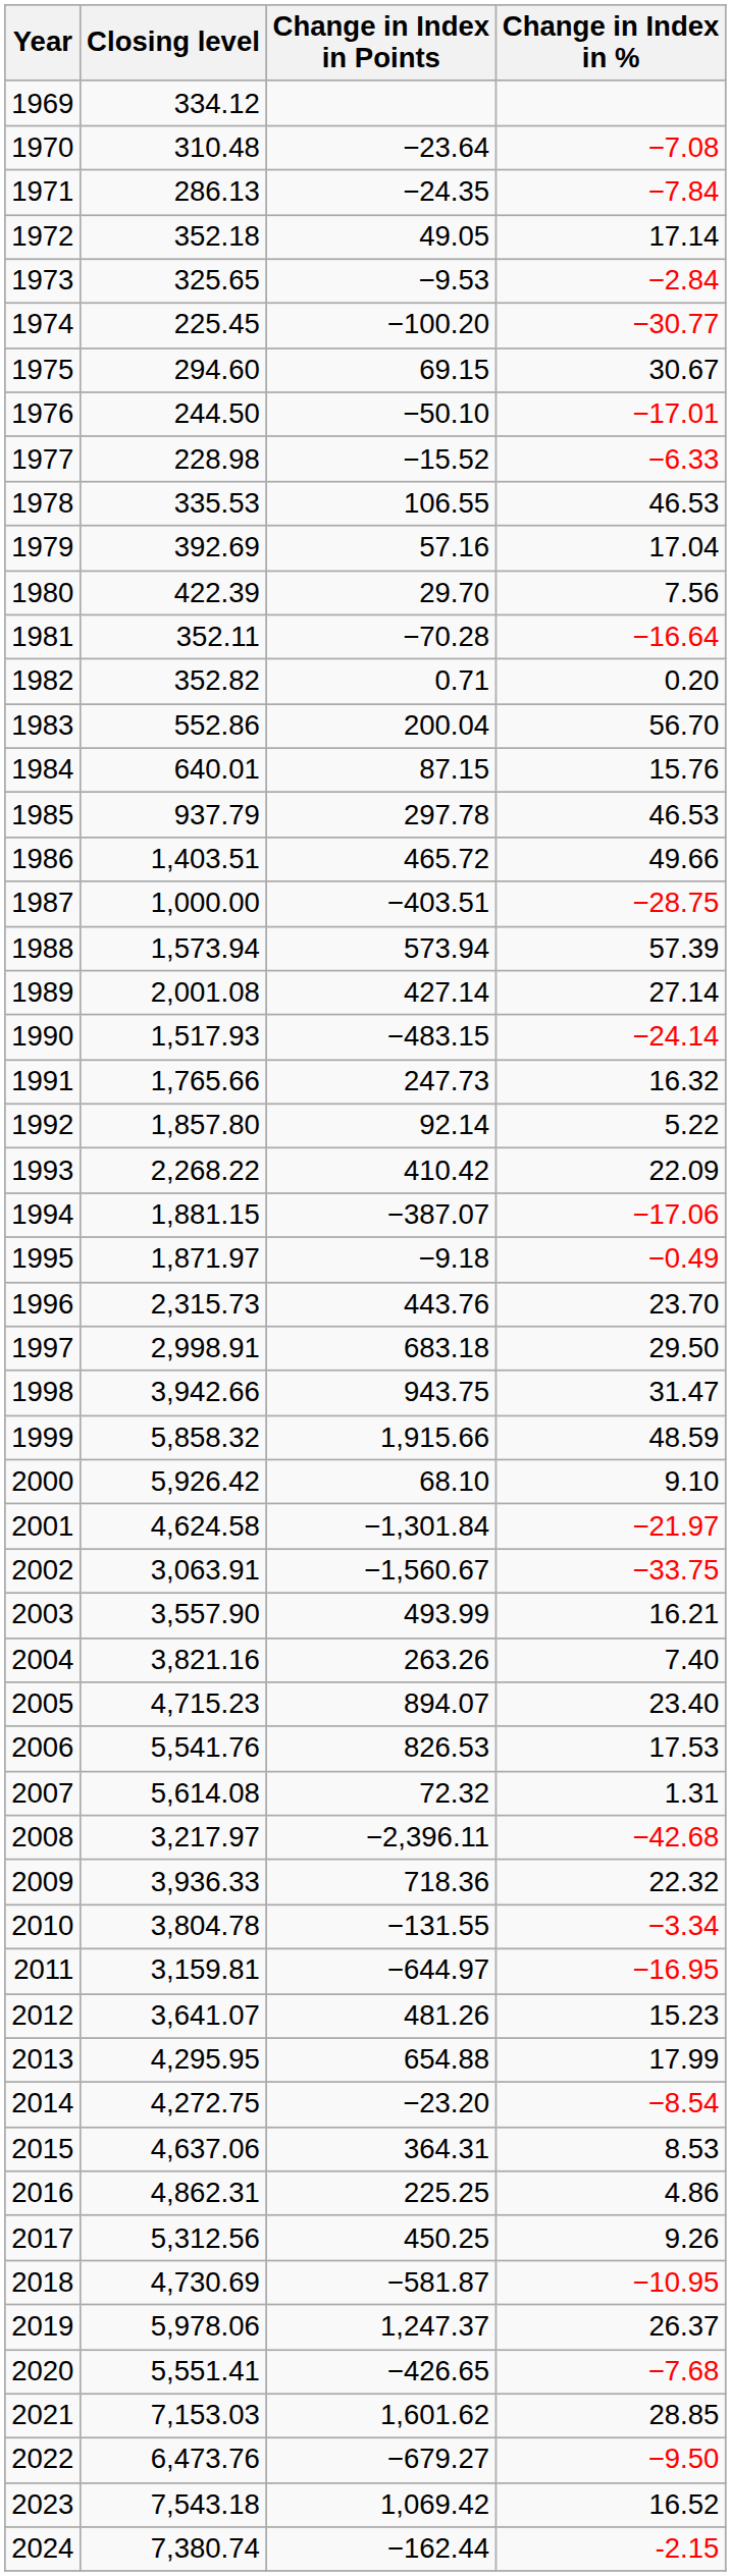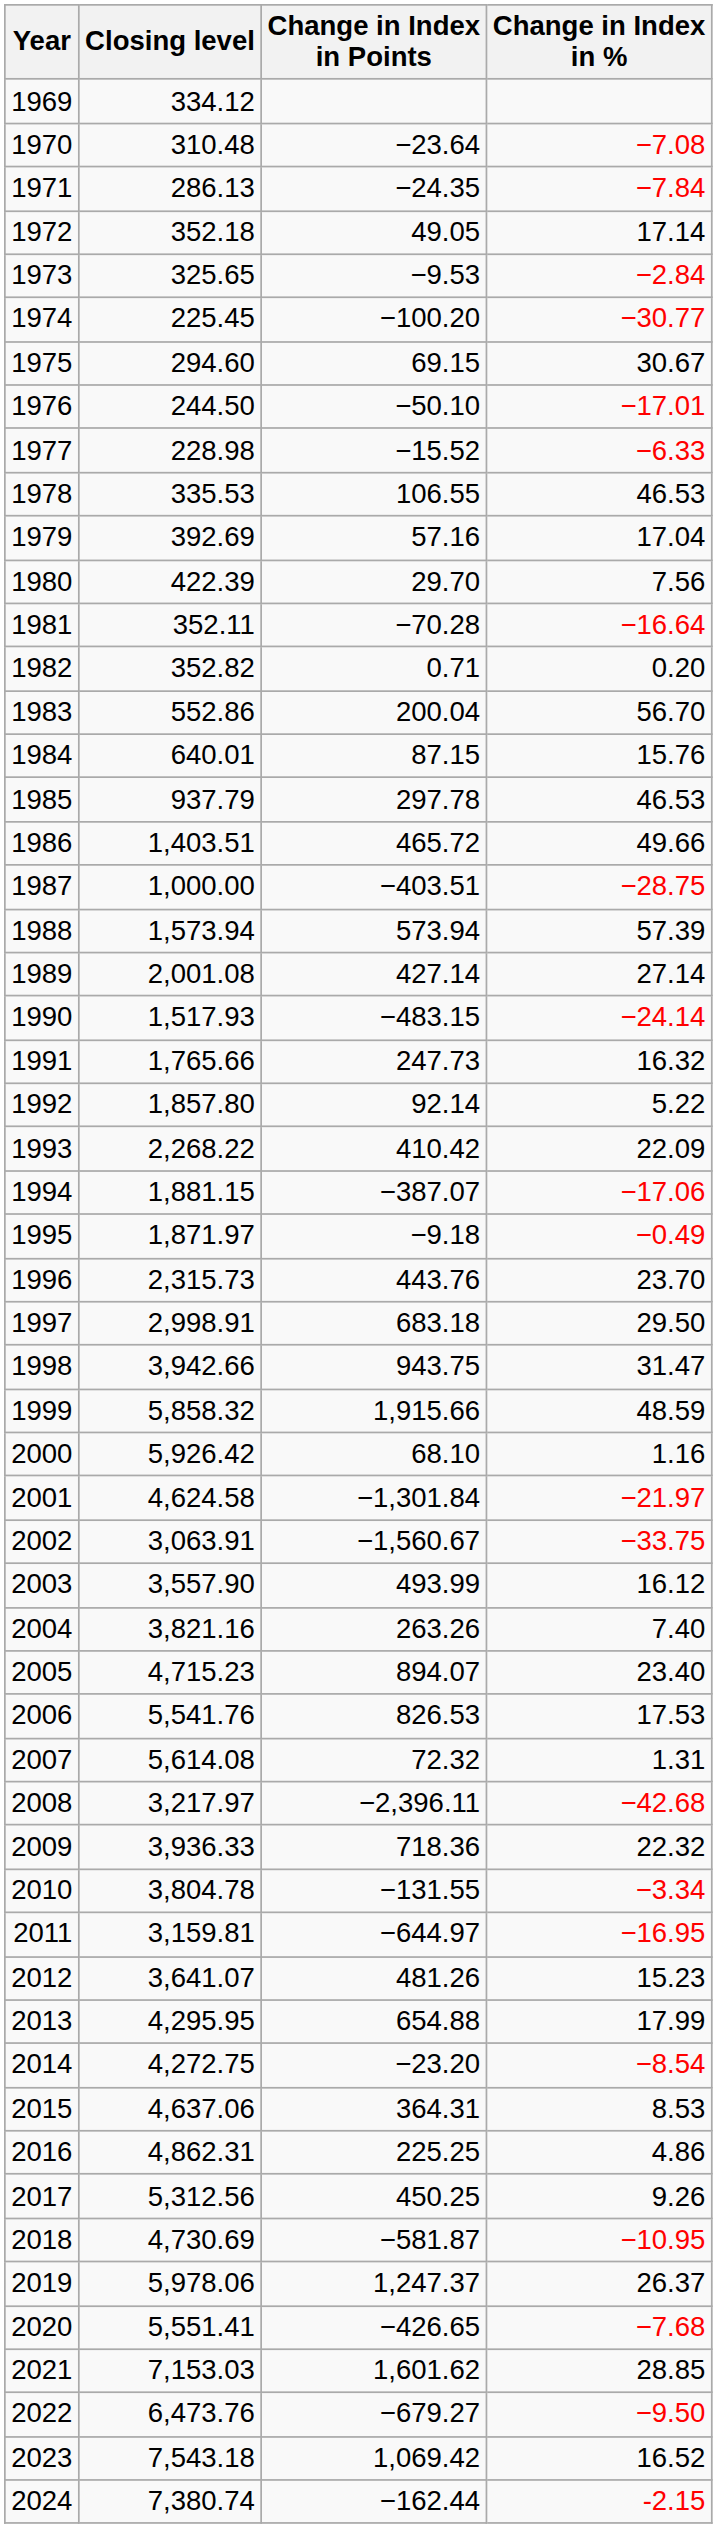 <table class="wikitable sortable" style="text-align:right;">
 <tr>
 <th>Year</th>
 <th>Closing level</th>
 <th>Change in Index<br>in Points</th>
 <th>Change in Index<br>in %</th>
 </tr>
 <tr>
 <td>1969</td>
 <td>334.12</td>
 <td></td>
 <td></td>
 </tr>
 <tr>
 <td>1970</td>
 <td>310.48</td>
 <td>−23.64</td>
 <td style="color:red">−7.08</td>
 </tr>
 <tr>
 <td>1971</td>
 <td>286.13</td>
 <td>−24.35</td>
 <td style="color:red">−7.84</td>
 </tr>
 <tr>
 <td>1972</td>
 <td>352.18</td>
 <td>49.05</td>
 <td>17.14</td>
 </tr>
 <tr>
 <td>1973</td>
 <td>325.65</td>
 <td>−9.53</td>
 <td style="color:red">−2.84</td>
 </tr>
 <tr>
 <td>1974</td>
 <td>225.45</td>
 <td>−100.20</td>
 <td style="color:red">−30.77</td>
 </tr>
 <tr>
 <td>1975</td>
 <td>294.60</td>
 <td>69.15</td>
 <td>30.67</td>
 </tr>
 <tr>
 <td>1976</td>
 <td>244.50</td>
 <td>−50.10</td>
 <td style="color:red">−17.01</td>
 </tr>
 <tr>
 <td>1977</td>
 <td>228.98</td>
 <td>−15.52</td>
 <td style="color:red">−6.33</td>
 </tr>
 <tr>
 <td>1978</td>
 <td>335.53</td>
 <td>106.55</td>
 <td>46.53</td>
 </tr>
 <tr>
 <td>1979</td>
 <td>392.69</td>
 <td>57.16</td>
 <td>17.04</td>
 </tr>
 <tr>
 <td>1980</td>
 <td>422.39</td>
 <td>29.70</td>
 <td>7.56</td>
 </tr>
 <tr>
 <td>1981</td>
 <td>352.11</td>
 <td>−70.28</td>
 <td style="color:red">−16.64</td>
 </tr>
 <tr>
 <td>1982</td>
 <td>352.82</td>
 <td>0.71</td>
 <td>0.20</td>
 </tr>
 <tr>
 <td>1983</td>
 <td>552.86</td>
 <td>200.04</td>
 <td>56.70</td>
 </tr>
 <tr>
 <td>1984</td>
 <td>640.01</td>
 <td>87.15</td>
 <td>15.76</td>
 </tr>
 <tr>
 <td>1985</td>
 <td>937.79</td>
 <td>297.78</td>
 <td>46.53</td>
 </tr>
 <tr>
 <td>1986</td>
 <td>1,403.51</td>
 <td>465.72</td>
 <td>49.66</td>
 </tr>
 <tr>
 <td>1987</td>
 <td>1,000.00</td>
 <td>−403.51</td>
 <td style="color:red">−28.75</td>
 </tr>
 <tr>
 <td>1988</td>
 <td>1,573.94</td>
 <td>573.94</td>
 <td>57.39</td>
 </tr>
 <tr>
 <td>1989</td>
 <td>2,001.08</td>
 <td>427.14</td>
 <td>27.14</td>
 </tr>
 <tr>
 <td>1990</td>
 <td>1,517.93</td>
 <td>−483.15</td>
 <td style="color:red">−24.14</td>
 </tr>
 <tr>
 <td>1991</td>
 <td>1,765.66</td>
 <td>247.73</td>
 <td>16.32</td>
 </tr>
 <tr>
 <td>1992</td>
 <td>1,857.80</td>
 <td>92.14</td>
 <td>5.22</td>
 </tr>
 <tr>
 <td>1993</td>
 <td>2,268.22</td>
 <td>410.42</td>
 <td>22.09</td>
 </tr>
 <tr>
 <td>1994</td>
 <td>1,881.15</td>
 <td>−387.07</td>
 <td style="color:red">−17.06</td>
 </tr>
 <tr>
 <td>1995</td>
 <td>1,871.97</td>
 <td>−9.18</td>
 <td style="color:red">−0.49</td>
 </tr>
 <tr>
 <td>1996</td>
 <td>2,315.73</td>
 <td>443.76</td>
 <td>23.70</td>
 </tr>
 <tr>
 <td>1997</td>
 <td>2,998.91</td>
 <td>683.18</td>
 <td>29.50</td>
 </tr>
 <tr>
 <td>1998</td>
 <td>3,942.66</td>
 <td>943.75</td>
 <td>31.47</td>
 </tr>
 <tr>
 <td>1999</td>
 <td>5,858.32</td>
 <td>1,915.66</td>
 <td>48.59</td>
 </tr>
 <tr>
 <td>2000</td>
 <td>5,926.42</td>
 <td>68.10</td>
-<td>9.10</td>
+<td>1.16</td>
 </tr>
 <tr>
 <td>2001</td>
 <td>4,624.58</td>
 <td>−1,301.84</td>
 <td style="color:red">−21.97</td>
 </tr>
 <tr>
 <td>2002</td>
 <td>3,063.91</td>
 <td>−1,560.67</td>
 <td style="color:red">−33.75</td>
 </tr>
 <tr>
 <td>2003</td>
 <td>3,557.90</td>
 <td>493.99</td>
-<td>16.21</td>
+<td>16.12</td>
 </tr>
 <tr>
 <td>2004</td>
 <td>3,821.16</td>
 <td>263.26</td>
 <td>7.40</td>
 </tr>
 <tr>
 <td>2005</td>
 <td>4,715.23</td>
 <td>894.07</td>
 <td>23.40</td>
 </tr>
 <tr>
 <td>2006</td>
 <td>5,541.76</td>
 <td>826.53</td>
 <td>17.53</td>
 </tr>
 <tr>
 <td>2007</td>
 <td>5,614.08</td>
 <td>72.32</td>
 <td>1.31</td>
 </tr>
 <tr>
 <td>2008</td>
 <td>3,217.97</td>
 <td>−2,396.11</td>
 <td style="color:red">−42.68</td>
 </tr>
 <tr>
 <td>2009</td>
 <td>3,936.33</td>
 <td>718.36</td>
 <td>22.32</td>
 </tr>
 <tr>
 <td>2010</td>
 <td>3,804.78</td>
 <td>−131.55</td>
 <td style="color:red">−3.34</td>
 </tr>
 <tr>
 <td>2011</td>
 <td>3,159.81</td>
 <td>−644.97</td>
 <td style="color:red">−16.95</td>
 </tr>
 <tr>
 <td>2012</td>
 <td>3,641.07</td>
 <td>481.26</td>
 <td>15.23</td>
 </tr>
 <tr>
 <td>2013</td>
 <td>4,295.95</td>
 <td>654.88</td>
 <td>17.99</td>
 </tr>
 <tr>
 <td>2014</td>
 <td>4,272.75</td>
 <td>−23.20</td>
 <td style="color:red">−8.54</td>
 </tr>
 <tr>
 <td>2015</td>
 <td>4,637.06</td>
 <td>364.31</td>
 <td>8.53</td>
 </tr>
 <tr>
 <td>2016</td>
 <td>4,862.31</td>
 <td>225.25</td>
 <td>4.86</td>
 </tr>
 <tr>
 <td>2017</td>
 <td>5,312.56</td>
 <td>450.25</td>
 <td>9.26</td>
 </tr>
 <tr>
 <td>2018</td>
 <td>4,730.69</td>
 <td>−581.87</td>
 <td style="color:red">−10.95</td>
 </tr>
 <tr>
 <td>2019</td>
 <td>5,978.06</td>
 <td>1,247.37</td>
 <td>26.37</td>
 </tr>
 <tr>
 <td>2020</td>
 <td>5,551.41</td>
 <td>−426.65</td>
 <td style="color:red">−7.68</td>
 </tr>
 <tr>
 <td>2021</td>
 <td>7,153.03</td>
 <td>1,601.62</td>
 <td>28.85</td>
 </tr>
 <tr>
 <td>2022</td>
 <td>6,473.76</td>
 <td>−679.27</td>
 <td style="color:red">−9.50</td>
 </tr>
 <tr>
 <td>2023</td>
 <td>7,543.18</td>
 <td>1,069.42</td>
 <td>16.52</td>
 </tr>
 <tr>
 <td>2024</td>
 <td>7,380.74</td>
 <td>−162.44</td>
 <td style="color:red">-2.15</td>
 </tr>
 </table>
